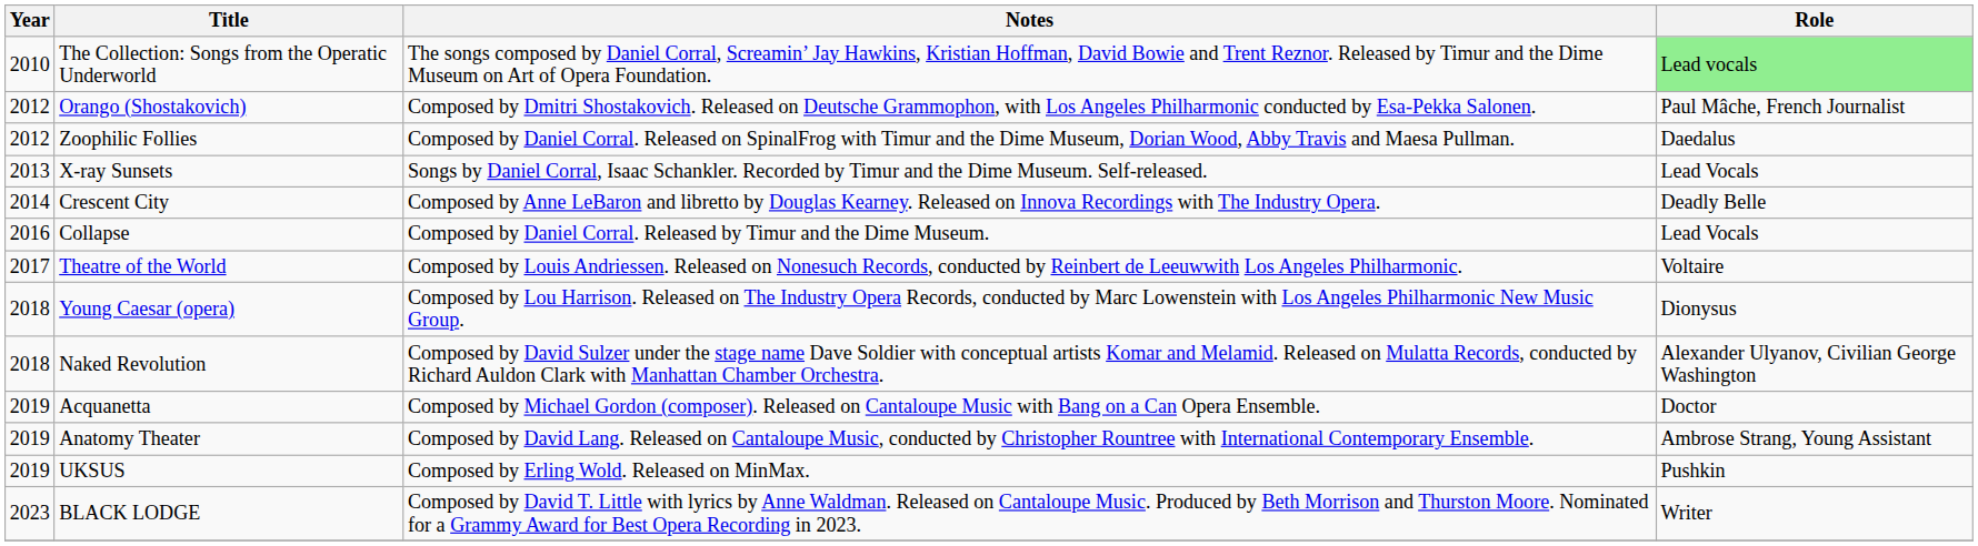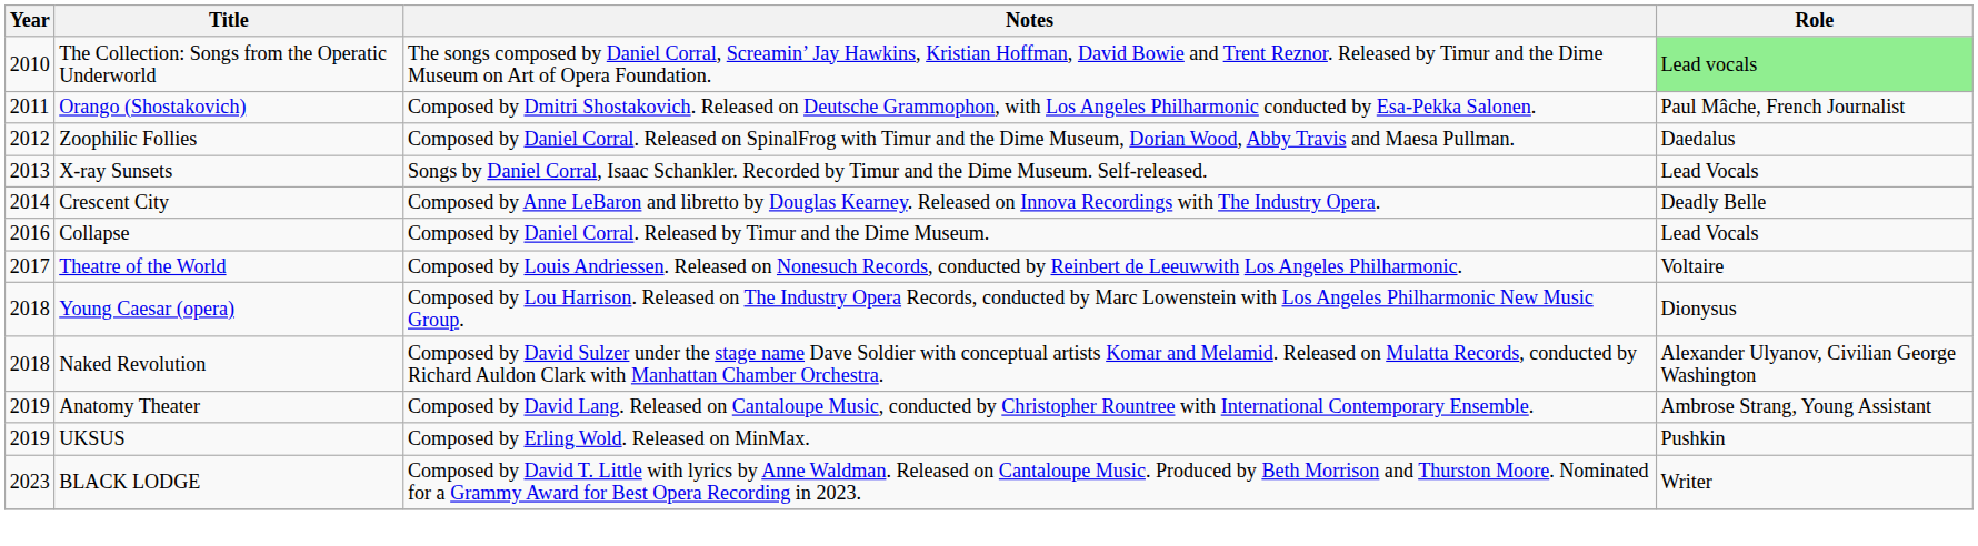 <table class="wikitable sortable">
 <tr>
 <th>Year</th>
 <th>Title</th>
 <th>Notes</th>
 <th>Role</th>
 </tr>
 <tr>
 <td>2010</td>
 <td>The Collection: Songs from the Operatic Underworld</td>
 <td>The songs composed by <a href='#'>Daniel Corral</a>, <a href='#'>Screamin’ Jay Hawkins</a>, <a href='#'>Kristian Hoffman</a>, <a href='#'>David Bowie</a> and <a href='#'>Trent Reznor</a>. Released by Timur and the Dime Museum on Art of Opera Foundation.</td>
 <td style="background: lightgreen;">Lead vocals</td>
 </tr>
 <tr>
-<td>2012</td>
+<td>2011</td>
 <td><a href='#'>Orango (Shostakovich)</a></td>
 <td>Composed by <a href='#'>Dmitri Shostakovich</a>. Released on <a href='#'>Deutsche Grammophon</a>, with <a href='#'>Los Angeles Philharmonic</a> conducted by <a href='#'>Esa-Pekka Salonen</a>.</td>
 <td>Paul Mâche, French Journalist</td>
 </tr>
 <tr>
 <td>2012</td>
 <td>Zoophilic Follies</td>
 <td>Composed by <a href='#'>Daniel Corral</a>. Released on SpinalFrog with Timur and the Dime Museum, <a href='#'>Dorian Wood</a>, <a href='#'>Abby Travis</a> and Maesa Pullman.</td>
 <td>Daedalus</td>
 </tr>
 <tr>
 <td>2013</td>
 <td>X-ray Sunsets</td>
 <td>Songs by <a href='#'>Daniel Corral</a>, Isaac Schankler. Recorded by Timur and the Dime Museum. Self-released.</td>
 <td>Lead Vocals</td>
 </tr>
 <tr>
 <td>2014</td>
 <td>Crescent City</td>
 <td>Composed by <a href='#'>Anne LeBaron</a> and libretto by <a href='#'>Douglas Kearney</a>. Released on <a href='#'>Innova Recordings</a> with <a href='#'>The Industry Opera</a>.</td>
 <td>Deadly Belle</td>
 </tr>
 <tr>
 <td>2016</td>
 <td>Collapse</td>
 <td>Composed by <a href='#'>Daniel Corral</a>. Released by Timur and the Dime Museum.</td>
 <td>Lead Vocals</td>
 </tr>
 <tr>
 <td>2017</td>
 <td><a href='#'>Theatre of the World</a></td>
 <td>Composed by <a href='#'>Louis Andriessen</a>. Released on <a href='#'>Nonesuch Records</a>, conducted by <a href='#'>Reinbert de Leeuwwith</a> <a href='#'>Los Angeles Philharmonic</a>.</td>
 <td>Voltaire</td>
 </tr>
 <tr>
 <td>2018</td>
 <td><a href='#'>Young Caesar (opera)</a></td>
 <td>Composed by <a href='#'>Lou Harrison</a>. Released on <a href='#'>The Industry Opera</a> Records, conducted by Marc Lowenstein with <a href='#'>Los Angeles Philharmonic New Music Group</a>.</td>
 <td>Dionysus</td>
 </tr>
 <tr>
 <td>2018</td>
 <td>Naked Revolution</td>
 <td>Composed by <a href='#'>David Sulzer</a> under the <a href='#'>stage name</a> Dave Soldier with conceptual artists <a href='#'>Komar and Melamid</a>. Released on <a href='#'>Mulatta Records</a>, conducted by Richard Auldon Clark with <a href='#'>Manhattan Chamber Orchestra</a>.</td>
 <td>Alexander Ulyanov, Civilian George Washington</td>
 </tr>
 <tr>
 <td>2019</td>
-<td>Acquanetta</td>
-<td>Composed by <a href='#'>Michael Gordon (composer)</a>. Released on <a href='#'>Cantaloupe Music</a> with <a href='#'>Bang on a Can</a> Opera Ensemble.</td>
-<td>Doctor</td>
-</tr>
-<tr>
-<td>2019</td>
 <td>Anatomy Theater</td>
 <td>Composed by <a href='#'>David Lang</a>. Released on <a href='#'>Cantaloupe Music</a>, conducted by <a href='#'>Christopher Rountree</a> with <a href='#'>International Contemporary Ensemble</a>.</td>
 <td>Ambrose Strang, Young Assistant</td>
 </tr>
 <tr>
 <td>2019</td>
 <td>UKSUS</td>
 <td>Composed by <a href='#'>Erling Wold</a>. Released on MinMax.</td>
 <td>Pushkin</td>
 </tr>
 <tr>
 <td>2023</td>
 <td>BLACK LODGE</td>
 <td>Composed by <a href='#'>David T. Little</a> with lyrics by <a href='#'>Anne Waldman</a>. Released on <a href='#'>Cantaloupe Music</a>. Produced by <a href='#'>Beth Morrison</a> and <a href='#'>Thurston Moore</a>. Nominated for a <a href='#'>Grammy Award for Best Opera Recording</a> in 2023.</td>
 <td>Writer</td>
 </tr>
 <tr>
 </tr>
 </table>
